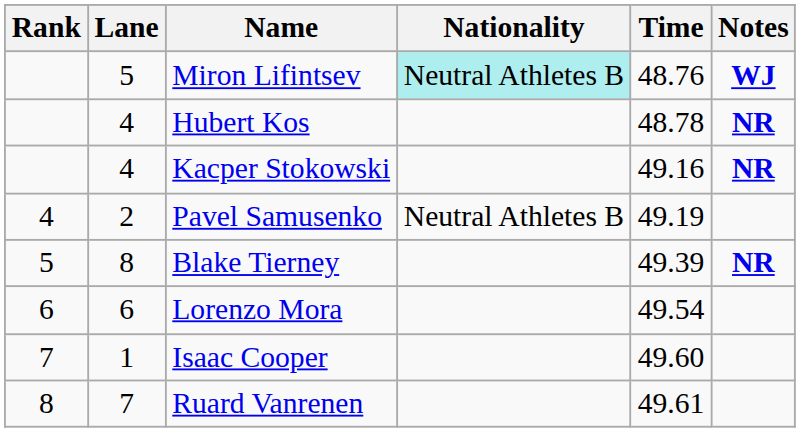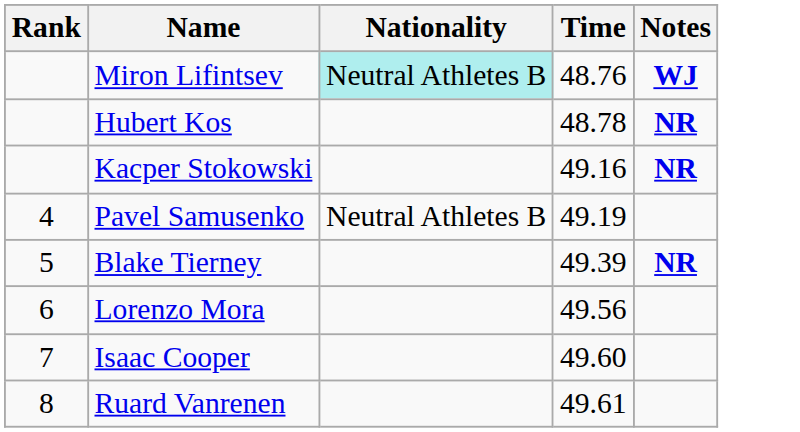 <table class="wikitable sortable" style="text-align:center">
 <tr>
 <th>Rank</th>
-<th>Lane</th>
 <th>Name</th>
 <th>Nationality</th>
 <th>Time</th>
 <th>Notes</th>
 </tr>
 <tr>
 <td></td>
-<td>5</td>
 <td align="left"><a href='#'>Miron Lifintsev</a></td>
 <td align="left" style="background: paleturquoise;"> Neutral Athletes B</td>
 <td>48.76</td>
 <td><strong><a href='#'>WJ</a></strong></td>
 </tr>
 <tr>
 <td></td>
-<td>4</td>
 <td align="left"><a href='#'>Hubert Kos</a></td>
 <td align="left"></td>
 <td>48.78</td>
 <td><strong><a href='#'>NR</a></strong></td>
 </tr>
 <tr>
 <td></td>
-<td>4</td>
 <td align="left"><a href='#'>Kacper Stokowski</a></td>
 <td align="left"></td>
 <td>49.16</td>
 <td><strong><a href='#'>NR</a></strong></td>
 </tr>
 <tr>
 <td>4</td>
-<td>2</td>
 <td align="left"><a href='#'>Pavel Samusenko</a></td>
 <td align="left"> Neutral Athletes B</td>
 <td>49.19</td>
 <td></td>
 </tr>
 <tr>
 <td>5</td>
-<td>8</td>
 <td align="left"><a href='#'>Blake Tierney</a></td>
 <td align="left"></td>
 <td>49.39</td>
 <td><strong><a href='#'>NR</a></strong></td>
 </tr>
 <tr>
 <td>6</td>
-<td>6</td>
 <td align="left"><a href='#'>Lorenzo Mora</a></td>
 <td align="left"></td>
-<td>49.54</td>
+<td>49.56</td>
 <td></td>
 </tr>
 <tr>
 <td>7</td>
-<td>1</td>
 <td align="left"><a href='#'>Isaac Cooper</a></td>
 <td align="left"></td>
 <td>49.60</td>
 <td></td>
 </tr>
 <tr>
 <td>8</td>
-<td>7</td>
 <td align="left"><a href='#'>Ruard Vanrenen</a></td>
 <td align="left"></td>
 <td>49.61</td>
 <td></td>
 </tr>
 </table>
